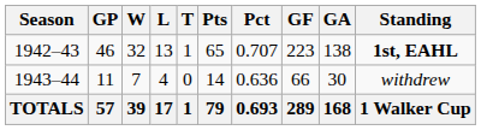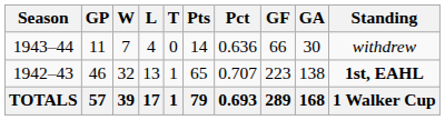 <table class="wikitable">
 <tr>
 <th>Season</th>
 <th>GP</th>
 <th>W</th>
 <th>L</th>
 <th>T</th>
 <th>Pts</th>
 <th>Pct</th>
 <th>GF</th>
 <th>GA</th>
 <th>Standing</th>
 </tr>
 <tr align="center">
+<td>1943–44</td>
+<td>11</td>
+<td>7</td>
+<td>4</td>
+<td>0</td>
+<td>14</td>
+<td>0.636</td>
+<td>66</td>
+<td>30</td>
+<td><em>withdrew</em></td>
+</tr>
+<tr align="center">
 <td>1942–43</td>
 <td>46</td>
 <td>32</td>
 <td>13</td>
 <td>1</td>
 <td>65</td>
 <td>0.707</td>
 <td>223</td>
 <td>138</td>
 <td><strong>1st, EAHL</strong></td>
-</tr>
-<tr align="center">
-<td>1943–44</td>
-<td>11</td>
-<td>7</td>
-<td>4</td>
-<td>0</td>
-<td>14</td>
-<td>0.636</td>
-<td>66</td>
-<td>30</td>
-<td><em>withdrew</em></td>
 </tr>
 <tr>
 <th>TOTALS</th>
 <th>57</th>
 <th>39</th>
 <th>17</th>
 <th>1</th>
 <th>79</th>
 <th>0.693</th>
 <th>289</th>
 <th>168</th>
 <th>1 Walker Cup</th>
 </tr>
 </table>
